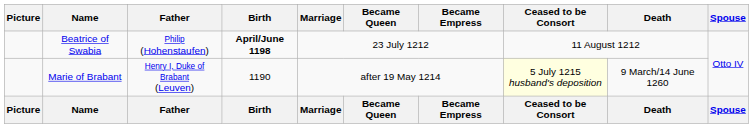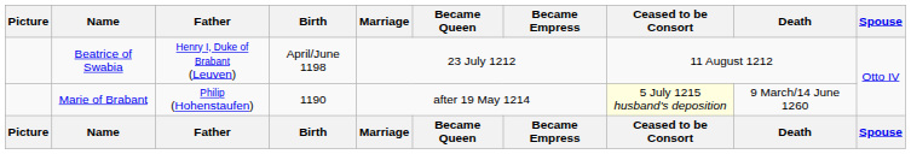 <table width=95% class="wikitable">
 <tr>
 <th>Picture</th>
 <th>Name</th>
 <th>Father</th>
 <th>Birth</th>
 <th>Marriage</th>
 <th>Became Queen</th>
 <th>Became Empress</th>
 <th>Ceased to be Consort</th>
 <th>Death</th>
 <th><a href='#'>Spouse</a></th>
 </tr>
 <tr>
 <td align=center></td>
 <td align=center><a href='#'>Beatrice of Swabia</a></td>
-<td align="center"><small><a href='#'>Philip</a></small><br>(<a href='#'>Hohenstaufen</a>)</td>
-<td align="center"><strong>April/June 1198</strong></td>
+<td align="center"><small><a href='#'>Henry I, Duke of Brabant</a></small><br>(<a href='#'>Leuven</a>)</td>
+<td align="center">April/June 1198</td>
 <td align="center" colspan="3">23 July 1212</td>
 <td align="center" colspan="2">11 August 1212</td>
 <td align="center" rowspan="2"><a href='#'>Otto IV</a></td>
 </tr>
 <tr>
 <td align=center></td>
 <td align=center><a href='#'>Marie of Brabant</a></td>
-<td align="center"><small><a href='#'>Henry I, Duke of Brabant</a></small><br>(<a href='#'>Leuven</a>)</td>
+<td align="center"><small><a href='#'>Philip</a></small><br>(<a href='#'>Hohenstaufen</a>)</td>
 <td align="center">1190</td>
 <td align="center" colspan="3">after 19 May 1214</td>
 <td align="center" style="background: lightyellow;">5 July 1215<br><em>husband's deposition</em></td>
 <td align="center">9 March/14 June 1260</td>
 </tr>
 <tr>
 <th>Picture</th>
 <th>Name</th>
 <th>Father</th>
 <th>Birth</th>
 <th>Marriage</th>
 <th>Became Queen</th>
 <th>Became Empress</th>
 <th>Ceased to be Consort</th>
 <th>Death</th>
 <th><a href='#'>Spouse</a></th>
 </tr>
 </table>
